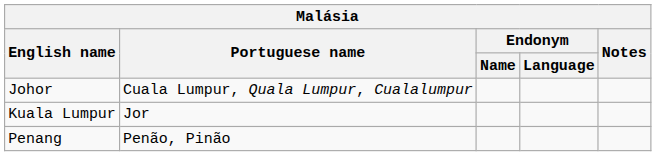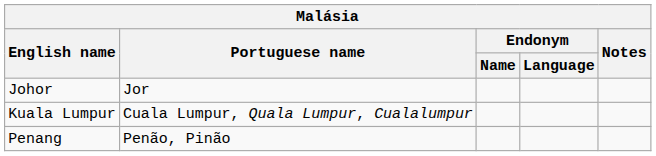 <table class="wikitable sortable">
 <tr>
 <th colspan="5"> Malásia</th>
 </tr>
 <tr>
 <th rowspan="2">English name</th>
 <th rowspan="2">Portuguese name</th>
 <th colspan="2">Endonym</th>
 <th rowspan="2">Notes</th>
 </tr>
 <tr>
 <th>Name</th>
 <th>Language</th>
 </tr>
 <tr>
 <td>Johor</td>
-<td>Cuala Lumpur, <em>Quala Lumpur</em>, <em>Cualalumpur</em></td>
+<td>Jor</td>
 <td></td>
 <td></td>
 <td></td>
 </tr>
 <tr>
 <td>Kuala Lumpur</td>
-<td>Jor</td>
+<td>Cuala Lumpur, <em>Quala Lumpur</em>, <em>Cualalumpur</em></td>
 <td></td>
 <td></td>
 <td></td>
 </tr>
 <tr>
 <td>Penang</td>
 <td>Penão, Pinão</td>
 <td></td>
 <td></td>
 <td></td>
 </tr>
 </table>
